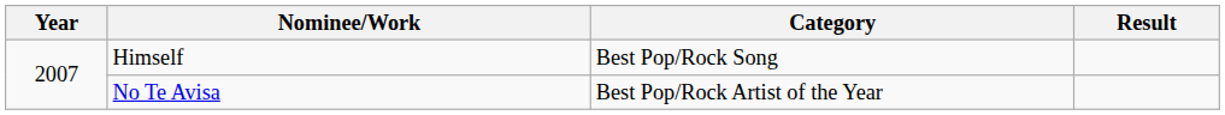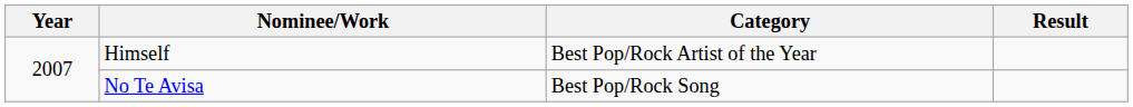 <table class="wikitable plainrowheaders" style="width:70%;">
 <tr>
 <th scope="col" style="width:4%;">Year</th>
 <th scope="col" style="width:20%;">Nominee/Work</th>
 <th scope="col" style="width:20%;">Category</th>
 <th scope="col" style="width:6%;">Result</th>
 </tr>
 <tr>
 <td rowspan=2 style="text-align:center;">2007</td>
 <td>Himself</td>
-<td>Best Pop/Rock Song</td>
+<td>Best Pop/Rock Artist of the Year</td>
 <td></td>
 </tr>
 <tr>
 <td><a href='#'>No Te Avisa</a></td>
-<td>Best Pop/Rock Artist of the Year</td>
+<td>Best Pop/Rock Song</td>
 <td></td>
 </tr>
 </table>
